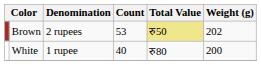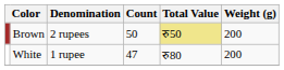 <table class="wikitable">
 <tr>
 <th colspan=2>Color</th>
 <th>Denomination</th>
 <th>Count</th>
 <th>Total Value</th>
 <th>Weight (g)</th>
 </tr>
 <tr>
 <td style="background:Brown"></td>
 <td>Brown</td>
 <td>2 rupees</td>
-<td>53</td>
+<td>50</td>
 <td style="background: khaki;">रु50</td>
-<td>202</td>
+<td>200</td>
 </tr>
 <tr>
 <td style="background:White"></td>
 <td>White</td>
 <td>1 rupee</td>
-<td>40</td>
+<td>47</td>
 <td>रु80</td>
 <td>200</td>
 </tr>
 <tr>
 </tr>
 </table>
